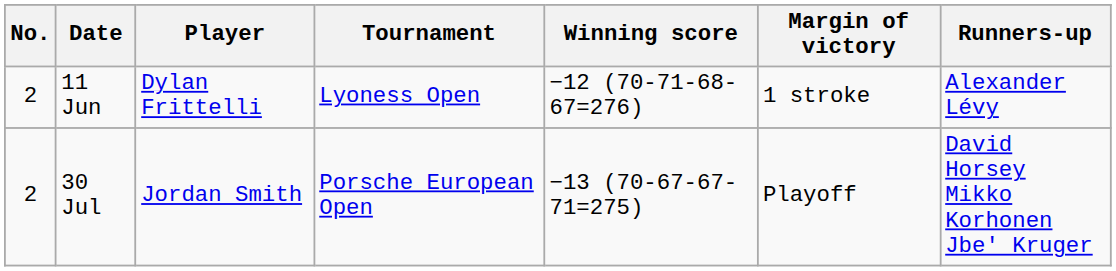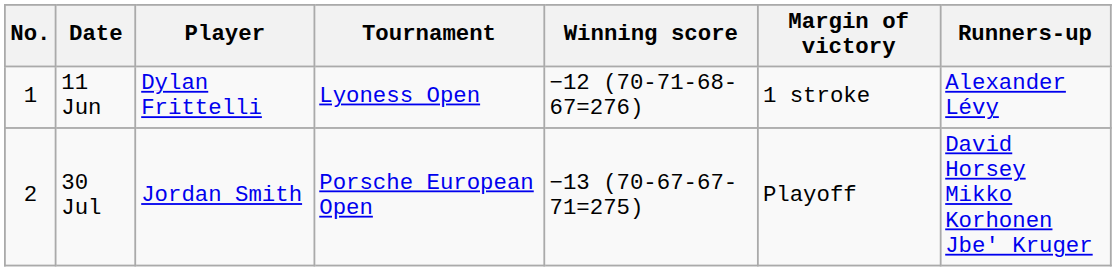 <table class="wikitable" style="font-size:95%;">
 <tr>
 <th>No.</th>
 <th>Date</th>
 <th>Player</th>
 <th>Tournament</th>
 <th>Winning score</th>
 <th>Margin of victory</th>
 <th>Runners-up</th>
 </tr>
 <tr>
-<td align=center>2</td>
+<td align=center>1</td>
 <td>11 Jun</td>
 <td> <a href='#'>Dylan Frittelli</a></td>
 <td><a href='#'>Lyoness Open</a></td>
 <td>−12 (70-71-68-67=276)</td>
 <td>1 stroke</td>
 <td> <a href='#'>Alexander Lévy</a></td>
 </tr>
 <tr>
 <td align=center>2</td>
 <td>30 Jul</td>
 <td> <a href='#'>Jordan Smith</a></td>
 <td><a href='#'>Porsche European Open</a></td>
 <td>−13 (70-67-67-71=275)</td>
 <td>Playoff</td>
 <td> <a href='#'>David Horsey</a><br> <a href='#'>Mikko Korhonen</a><br> <a href='#'>Jbe' Kruger</a></td>
 </tr>
 </table>
